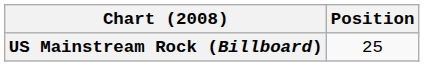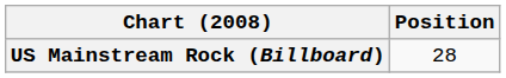 <table class="wikitable plainrowheaders" style="text-align:center">
 <tr>
 <th scope="col">Chart (2008)</th>
 <th scope="col">Position</th>
 </tr>
 <tr>
 <th scope="row">US Mainstream Rock (<em>Billboard</em>)</th>
-<td>25</td>
+<td>28</td>
 </tr>
 </table>
